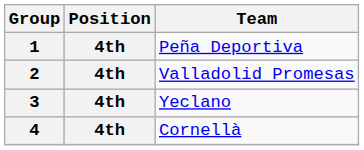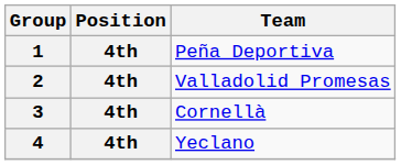 <table class="wikitable">
 <tr>
 <th>Group</th>
 <th>Position</th>
 <th>Team</th>
 </tr>
 <tr>
 <th>1</th>
 <th>4th</th>
 <td><a href='#'>Peña Deportiva</a></td>
 </tr>
 <tr>
 <th>2</th>
 <th>4th</th>
 <td><a href='#'>Valladolid Promesas</a></td>
 </tr>
 <tr>
 <th>3</th>
 <th>4th</th>
-<td><a href='#'>Yeclano</a></td>
+<td><a href='#'>Cornellà</a></td>
 </tr>
 <tr>
 <th>4</th>
 <th>4th</th>
-<td><a href='#'>Cornellà</a></td>
+<td><a href='#'>Yeclano</a></td>
 </tr>
 <tr>
 </tr>
 </table>
